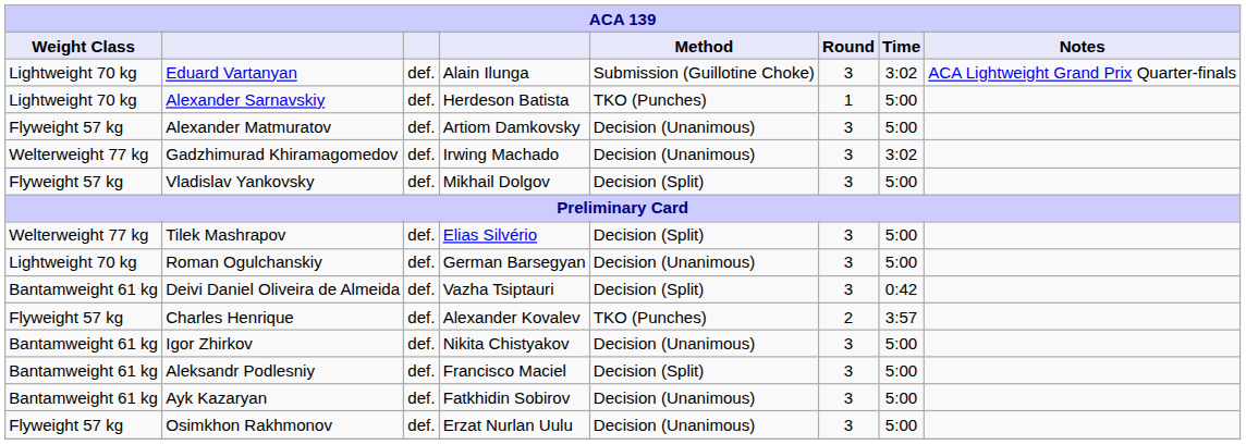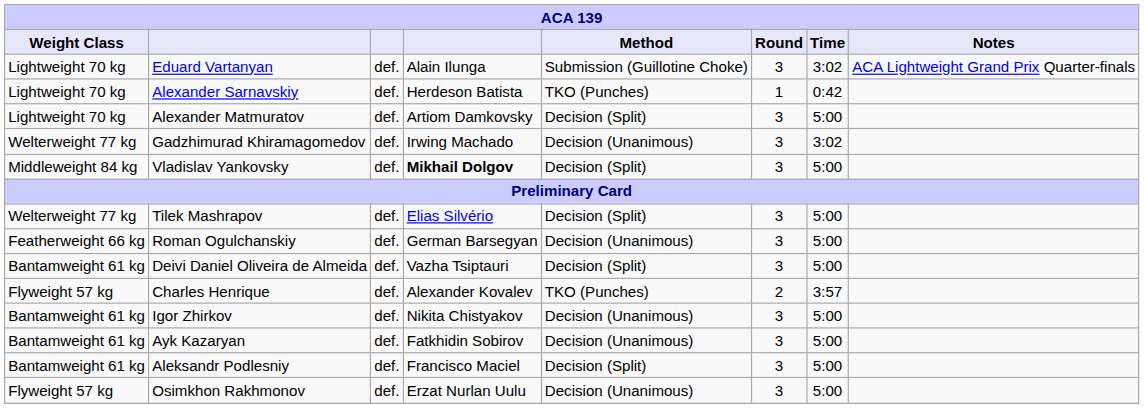 <table class="wikitable" style="font-size: 80%;">
 <tr>
 <th colspan="8" style="background-color: #ccf; color: #000080; text-align: center;"><strong>ACA 139</strong></th>
 </tr>
 <tr>
 <th colspan="1" style="background-color: #E6E8FA; color: #000000; text-align: center;">Weight Class</th>
 <th colspan="1" style="background-color: #E6E8FA; color: #000000; text-align: center;"></th>
 <th colspan="1" style="background-color: #E6E8FA; color: #000000; text-align: center;"></th>
 <th colspan="1" style="background-color: #E6E8FA; color: #000000; text-align: center;"></th>
 <th colspan="1" style="background-color: #E6E8FA; color: #000000; text-align: center;">Method</th>
 <th colspan="1" style="background-color: #E6E8FA; color: #000000; text-align: center;">Round</th>
 <th colspan="1" style="background-color: #E6E8FA; color: #000000; text-align: center;">Time</th>
 <th colspan="1" style="background-color: #E6E8FA; color: #000000; text-align: center;">Notes</th>
 </tr>
 <tr>
 <td>Lightweight 70 kg</td>
 <td> <a href='#'>Eduard Vartanyan</a></td>
 <td>def.</td>
 <td> Alain Ilunga</td>
 <td>Submission (Guillotine Choke)</td>
 <td align=center>3</td>
 <td align=center>3:02</td>
 <td><a href='#'>ACA Lightweight Grand Prix</a> Quarter-finals</td>
 </tr>
 <tr>
 <td>Lightweight 70 kg</td>
 <td> <a href='#'>Alexander Sarnavskiy</a></td>
 <td>def.</td>
 <td> Herdeson Batista</td>
 <td>TKO (Punches)</td>
 <td align="center">1</td>
-<td align=center>5:00</td>
+<td align="center">0:42</td>
 <td></td>
 </tr>
 <tr>
-<td>Flyweight 57 kg</td>
+<td>Lightweight 70 kg</td>
 <td> Alexander Matmuratov</td>
 <td>def.</td>
 <td> Artiom Damkovsky</td>
-<td>Decision (Unanimous)</td>
+<td>Decision (Split)</td>
 <td align=center>3</td>
 <td align=center>5:00</td>
 <td></td>
 </tr>
 <tr>
 <td>Welterweight 77 kg</td>
 <td> Gadzhimurad Khiramagomedov</td>
 <td>def.</td>
 <td> Irwing Machado</td>
 <td>Decision (Unanimous)</td>
 <td align=center>3</td>
 <td align=center>3:02</td>
 <td></td>
 </tr>
 <tr>
-<td>Flyweight 57 kg</td>
+<td>Middleweight 84 kg</td>
 <td> Vladislav Yankovsky</td>
 <td>def.</td>
-<td> Mikhail Dolgov</td>
+<td><strong> Mikhail Dolgov</strong></td>
 <td>Decision (Split)</td>
 <td align=center>3</td>
 <td align=center>5:00</td>
 <td></td>
 </tr>
 <tr>
 <th colspan="8" style="background-color: #ccf; color: #000080; text-align: center;"><strong>Preliminary Card</strong></th>
 </tr>
 <tr>
 <td>Welterweight 77 kg</td>
 <td> Tilek Mashrapov</td>
 <td>def.</td>
 <td> <a href='#'>Elias Silvério</a></td>
 <td>Decision (Split)</td>
 <td align=center>3</td>
 <td align=center>5:00</td>
 <td></td>
 </tr>
 <tr>
-<td>Lightweight 70 kg</td>
+<td>Featherweight 66 kg</td>
 <td> Roman Ogulchanskiy</td>
 <td>def.</td>
 <td> German Barsegyan</td>
 <td>Decision (Unanimous)</td>
 <td align=center>3</td>
 <td align=center>5:00</td>
 <td></td>
 </tr>
 <tr>
 <td>Bantamweight 61 kg</td>
 <td> Deivi Daniel Oliveira de Almeida</td>
 <td>def.</td>
 <td> Vazha Tsiptauri</td>
 <td>Decision (Split)</td>
 <td align=center>3</td>
-<td align="center">0:42</td>
+<td align=center>5:00</td>
 <td></td>
 </tr>
 <tr>
 <td>Flyweight 57 kg</td>
 <td> Charles Henrique</td>
 <td>def.</td>
 <td> Alexander Kovalev</td>
 <td>TKO (Punches)</td>
 <td align="center">2</td>
 <td align="center">3:57</td>
 <td></td>
 </tr>
 <tr>
 <td>Bantamweight 61 kg</td>
 <td> Igor Zhirkov</td>
 <td>def.</td>
 <td> Nikita Chistyakov</td>
 <td>Decision (Unanimous)</td>
 <td align=center>3</td>
 <td align=center>5:00</td>
 <td></td>
 </tr>
 <tr>
 <td>Bantamweight 61 kg</td>
-<td> Aleksandr Podlesniy</td>
+<td> Ayk Kazaryan</td>
 <td>def.</td>
-<td> Francisco Maciel</td>
-<td>Decision (Split)</td>
+<td> Fatkhidin Sobirov</td>
+<td>Decision (Unanimous)</td>
 <td align=center>3</td>
 <td align=center>5:00</td>
 <td></td>
 </tr>
 <tr>
 <td>Bantamweight 61 kg</td>
-<td> Ayk Kazaryan</td>
+<td> Aleksandr Podlesniy</td>
 <td>def.</td>
-<td> Fatkhidin Sobirov</td>
-<td>Decision (Unanimous)</td>
+<td> Francisco Maciel</td>
+<td>Decision (Split)</td>
 <td align=center>3</td>
 <td align=center>5:00</td>
 <td></td>
 </tr>
 <tr>
 <td>Flyweight 57 kg</td>
 <td> Osimkhon Rakhmonov</td>
 <td>def.</td>
 <td> Erzat Nurlan Uulu</td>
 <td>Decision (Unanimous)</td>
 <td align=center>3</td>
 <td align=center>5:00</td>
 <td></td>
 </tr>
 <tr>
 </tr>
 </table>
